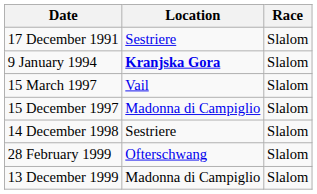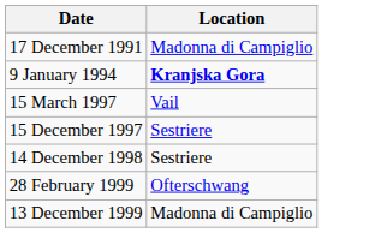 <table class="wikitable">
 <tr>
 <th>Date</th>
 <th>Location</th>
-<th>Race</th>
 </tr>
 <tr>
 <td>17 December 1991</td>
-<td> <a href='#'>Sestriere</a></td>
-<td>Slalom</td>
+<td> <a href='#'>Madonna di Campiglio</a></td>
 </tr>
 <tr>
 <td>9 January 1994</td>
 <td><strong> <a href='#'>Kranjska Gora</a></strong></td>
-<td>Slalom</td>
 </tr>
 <tr>
 <td>15 March 1997</td>
 <td> <a href='#'>Vail</a></td>
-<td>Slalom</td>
 </tr>
 <tr>
 <td>15 December 1997</td>
-<td> <a href='#'>Madonna di Campiglio</a></td>
-<td>Slalom</td>
+<td> <a href='#'>Sestriere</a></td>
 </tr>
 <tr>
 <td>14 December 1998</td>
 <td> Sestriere</td>
-<td>Slalom</td>
 </tr>
 <tr>
 <td>28 February 1999</td>
 <td> <a href='#'>Ofterschwang</a></td>
-<td>Slalom</td>
 </tr>
 <tr>
 <td>13 December 1999</td>
 <td> Madonna di Campiglio</td>
-<td>Slalom</td>
 </tr>
 </table>
